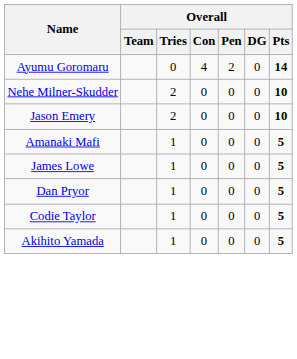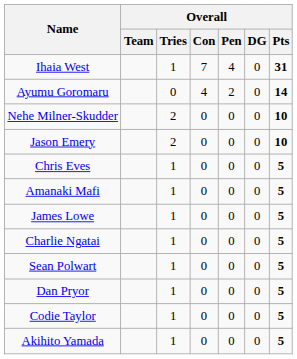 <table class="wikitable" style="font-size:90%;border:0;text-align:center;line-height:150%">
 <tr>
 <th rowspan="2">Name</th>
 <th colspan="6">Overall</th>
 </tr>
 <tr>
 <th>Team</th>
 <th>Tries</th>
 <th>Con</th>
 <th>Pen</th>
 <th>DG</th>
 <th>Pts</th>
+</tr>
+<tr>
+<td><a href='#'>Ihaia West</a></td>
+<td></td>
+<td>1</td>
+<td>7</td>
+<td>4</td>
+<td>0</td>
+<td><strong>31</strong></td>
 </tr>
 <tr>
 <td><a href='#'>Ayumu Goromaru</a></td>
 <td></td>
 <td>0</td>
 <td>4</td>
 <td>2</td>
 <td>0</td>
 <td><strong>14</strong></td>
 </tr>
 <tr>
 <td><a href='#'>Nehe Milner-Skudder</a></td>
 <td></td>
 <td>2</td>
 <td>0</td>
 <td>0</td>
 <td>0</td>
 <td><strong>10</strong></td>
 </tr>
 <tr>
 <td><a href='#'>Jason Emery</a></td>
 <td></td>
 <td>2</td>
 <td>0</td>
 <td>0</td>
 <td>0</td>
 <td><strong>10</strong></td>
 </tr>
 <tr>
+<td><a href='#'>Chris Eves</a></td>
+<td></td>
+<td>1</td>
+<td>0</td>
+<td>0</td>
+<td>0</td>
+<td><strong>5</strong></td>
+</tr>
+<tr>
 <td><a href='#'>Amanaki Mafi</a></td>
 <td></td>
 <td>1</td>
 <td>0</td>
 <td>0</td>
 <td>0</td>
 <td><strong>5</strong></td>
 </tr>
 <tr>
 <td><a href='#'>James Lowe</a></td>
+<td></td>
+<td>1</td>
+<td>0</td>
+<td>0</td>
+<td>0</td>
+<td><strong>5</strong></td>
+</tr>
+<tr>
+<td><a href='#'>Charlie Ngatai</a></td>
+<td></td>
+<td>1</td>
+<td>0</td>
+<td>0</td>
+<td>0</td>
+<td><strong>5</strong></td>
+</tr>
+<tr>
+<td><a href='#'>Sean Polwart</a></td>
 <td></td>
 <td>1</td>
 <td>0</td>
 <td>0</td>
 <td>0</td>
 <td><strong>5</strong></td>
 </tr>
 <tr>
 <td><a href='#'>Dan Pryor</a></td>
 <td></td>
 <td>1</td>
 <td>0</td>
 <td>0</td>
 <td>0</td>
 <td><strong>5</strong></td>
 </tr>
 <tr>
 <td><a href='#'>Codie Taylor</a></td>
 <td></td>
 <td>1</td>
 <td>0</td>
 <td>0</td>
 <td>0</td>
 <td><strong>5</strong></td>
 </tr>
 <tr>
 <td><a href='#'>Akihito Yamada</a></td>
 <td></td>
 <td>1</td>
 <td>0</td>
 <td>0</td>
 <td>0</td>
 <td><strong>5</strong></td>
 </tr>
 <tr>
 </tr>
 </table>
